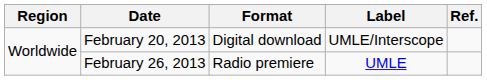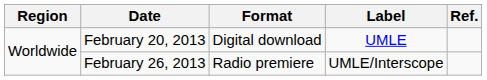 <table class=wikitable>
 <tr>
 <th>Region</th>
 <th>Date</th>
 <th>Format</th>
 <th>Label</th>
 <th>Ref.</th>
 </tr>
 <tr>
 <td rowspan=2>Worldwide</td>
 <td>February 20, 2013</td>
 <td>Digital download</td>
-<td align=center>UMLE/Interscope</td>
+<td align=center><a href='#'>UMLE</a></td>
 <td></td>
 </tr>
 <tr>
 <td>February 26, 2013</td>
 <td>Radio premiere</td>
-<td align=center><a href='#'>UMLE</a></td>
+<td align=center>UMLE/Interscope</td>
 <td></td>
 </tr>
 </table>
